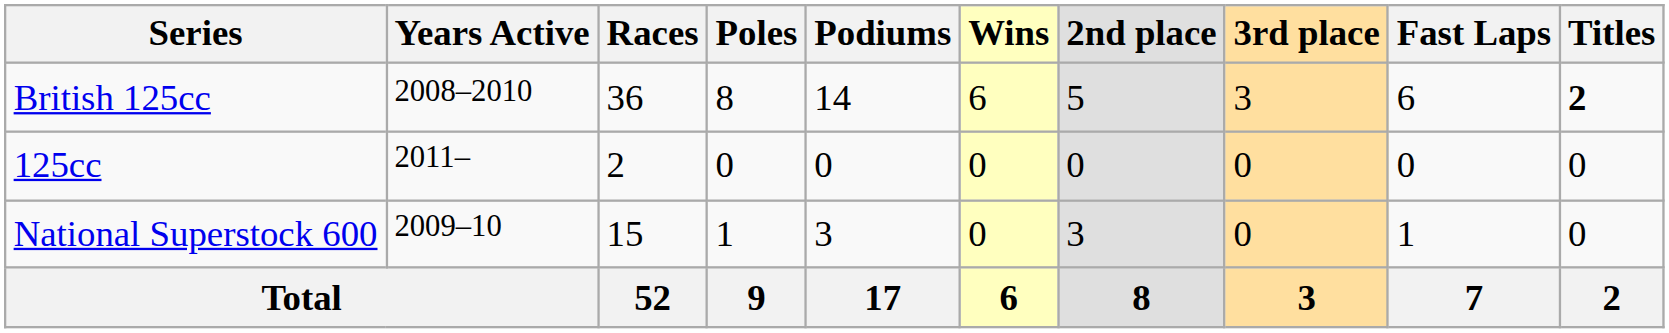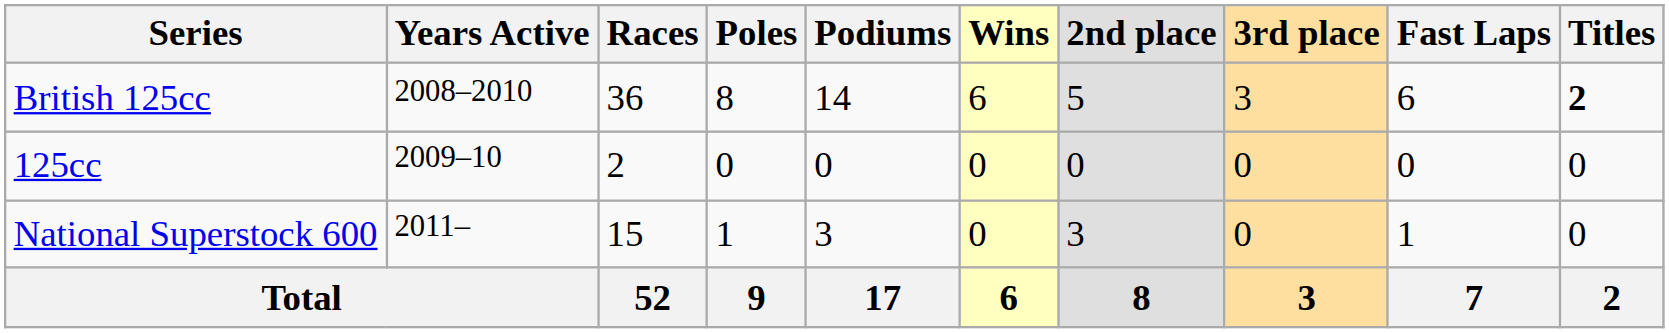 <table class="wikitable">
 <tr>
 <th colspan=2>Series</th>
 <th>Years Active</th>
 <th>Races</th>
 <th>Poles</th>
 <th>Podiums</th>
 <td style="background:#ffffbf;"><strong>Wins</strong></td>
 <td style="background:#DFDFDF;"><strong>2nd place</strong></td>
 <td style="background:#FFDF9F;"><strong>3rd place</strong></td>
 <th>Fast Laps</th>
 <th>Titles</th>
 </tr>
 <tr>
 <td colspan=2><a href='#'>British 125cc</a></td>
 <td><sup>2008–2010</sup></td>
 <td>36</td>
 <td>8</td>
 <td>14</td>
 <td style="background:#ffffbf;">6</td>
 <td style="background:#DFDFDF;">5</td>
 <td style="background:#FFDF9F;">3</td>
 <td>6</td>
 <td><strong>2</strong></td>
 </tr>
 <tr>
 <td colspan=2><a href='#'>125cc</a></td>
-<td><sup>2011–</sup></td>
+<td><sup>2009–10</sup></td>
 <td>2</td>
 <td>0</td>
 <td>0</td>
 <td style="background:#ffffbf;">0</td>
 <td style="background:#DFDFDF;">0</td>
 <td style="background:#FFDF9F;">0</td>
 <td>0</td>
 <td>0</td>
 </tr>
 <tr>
 <td colspan=2><a href='#'>National Superstock 600</a></td>
-<td><sup>2009–10</sup></td>
+<td><sup>2011–</sup></td>
 <td>15</td>
 <td>1</td>
 <td>3</td>
 <td style="background:#ffffbf;">0</td>
 <td style="background:#DFDFDF;">3</td>
 <td style="background:#FFDF9F;">0</td>
 <td>1</td>
 <td>0</td>
 </tr>
 <tr>
 <th colspan=3>Total</th>
 <th>52</th>
 <th>9</th>
 <th>17</th>
 <th style="background:#ffffbf;">6</th>
 <th style="background:#DFDFDF;">8</th>
 <th style="background:#FFDF9F;">3</th>
 <th>7</th>
 <th>2</th>
 </tr>
 </table>
